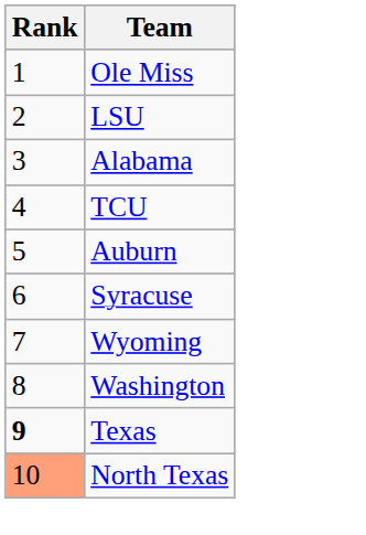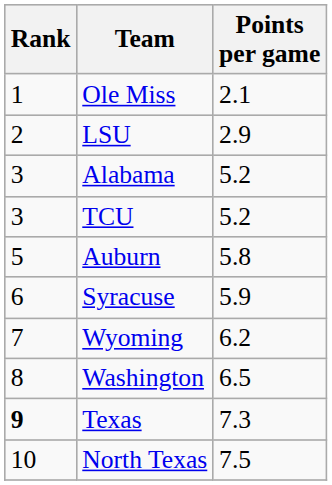 <table class="wikitable sortable">
 <tr>
 <th>Rank</th>
 <th>Team</th>
+<th>Points<br>per game</th>
 </tr>
 <tr>
 <td>1</td>
 <td><a href='#'>Ole Miss</a></td>
+<td>2.1</td>
 </tr>
 <tr>
 <td>2</td>
 <td><a href='#'>LSU</a></td>
+<td>2.9</td>
 </tr>
 <tr>
 <td>3</td>
 <td><a href='#'>Alabama</a></td>
+<td>5.2</td>
 </tr>
 <tr>
-<td>4</td>
+<td>3</td>
 <td><a href='#'>TCU</a></td>
+<td>5.2</td>
 </tr>
 <tr>
 <td>5</td>
 <td><a href='#'>Auburn</a></td>
+<td>5.8</td>
 </tr>
 <tr>
 <td>6</td>
 <td><a href='#'>Syracuse</a></td>
+<td>5.9</td>
 </tr>
 <tr>
 <td>7</td>
 <td><a href='#'>Wyoming</a></td>
+<td>6.2</td>
 </tr>
 <tr>
 <td>8</td>
 <td><a href='#'>Washington</a></td>
+<td>6.5</td>
 </tr>
 <tr F>
 <td><strong>9</strong></td>
 <td><a href='#'>Texas</a></td>
+<td>7.3</td>
 </tr>
 <tr>
-<td style="background: lightsalmon;">10</td>
+<td>10</td>
 <td><a href='#'>North Texas</a></td>
+<td>7.5</td>
 </tr>
 </table>
